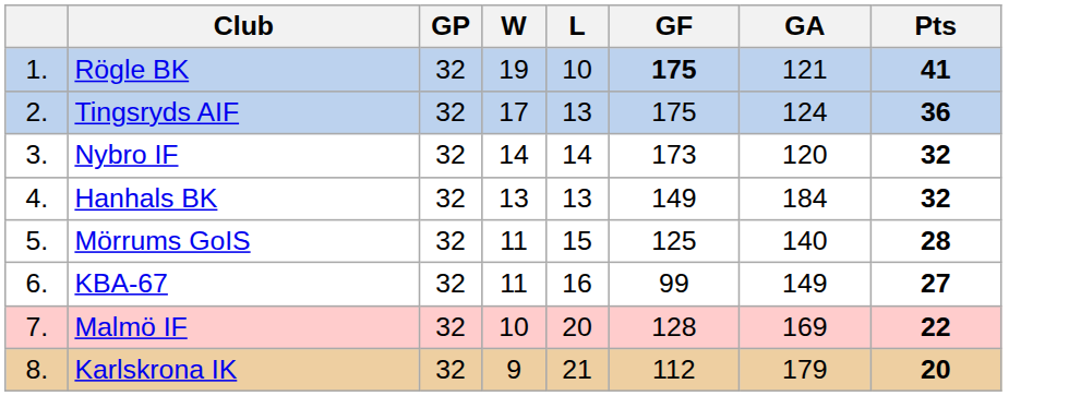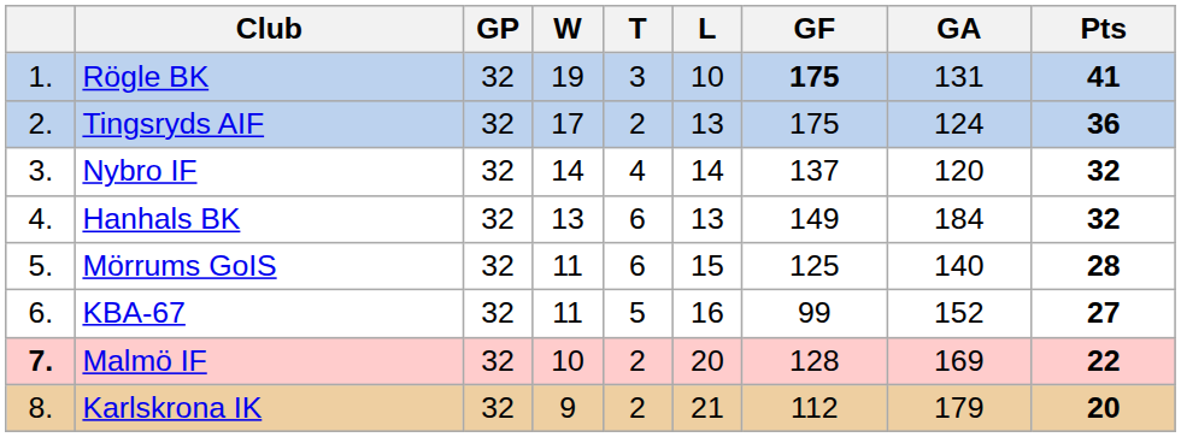 <table class="wikitable">
 <tr>
 <th width="30"></th>
 <th width="200">Club</th>
 <th width="30">GP</th>
 <th width="30">W</th>
+<th width="30">T</th>
 <th width="30">L</th>
 <th width="70">GF</th>
 <th width="70">GA</th>
 <th width="70">Pts</th>
 </tr>
 <tr bgcolor="#BCD2EE" align="center">
 <td>1.</td>
 <td align="left"><a href='#'>Rögle BK</a></td>
 <td>32</td>
 <td>19</td>
+<td>3</td>
 <td>10</td>
 <td><strong>175</strong></td>
-<td>121</td>
+<td>131</td>
 <td><strong>41</strong></td>
 </tr>
 <tr bgcolor="#BCD2EE" align="center">
 <td>2.</td>
 <td align="left"><a href='#'>Tingsryds AIF</a></td>
 <td>32</td>
 <td>17</td>
+<td>2</td>
 <td>13</td>
 <td>175</td>
 <td>124</td>
 <td><strong>36</strong></td>
 </tr>
 <tr bgcolor="#FFFFFF" align="center">
 <td>3.</td>
 <td align="left"><a href='#'>Nybro IF</a></td>
 <td>32</td>
 <td>14</td>
+<td>4</td>
 <td>14</td>
-<td>173</td>
+<td>137</td>
 <td>120</td>
 <td><strong>32</strong></td>
 </tr>
 <tr bgcolor="#FFFFFF" align="center">
 <td>4.</td>
 <td align="left"><a href='#'>Hanhals BK</a></td>
 <td>32</td>
 <td>13</td>
+<td>6</td>
 <td>13</td>
 <td>149</td>
 <td>184</td>
 <td><strong>32</strong></td>
 </tr>
 <tr bgcolor="#FFFFFF" align="center">
 <td>5.</td>
 <td align="left"><a href='#'>Mörrums GoIS</a></td>
 <td>32</td>
 <td>11</td>
+<td>6</td>
 <td>15</td>
 <td>125</td>
 <td>140</td>
 <td><strong>28</strong></td>
 </tr>
 <tr bgcolor="#FFFFFF" align="center">
 <td>6.</td>
 <td align="left"><a href='#'>KBA-67</a></td>
 <td>32</td>
 <td>11</td>
+<td>5</td>
 <td>16</td>
 <td>99</td>
-<td>149</td>
+<td>152</td>
 <td><strong>27</strong></td>
 </tr>
 <tr bgcolor="#FFCCCC" align="center">
-<td>7.</td>
+<td><strong>7.</strong></td>
 <td align="left"><a href='#'>Malmö IF</a></td>
 <td>32</td>
 <td>10</td>
+<td>2</td>
 <td>20</td>
 <td>128</td>
 <td>169</td>
 <td><strong>22</strong></td>
 </tr>
 <tr bgcolor="#EECFA1" align="center">
 <td>8.</td>
 <td align="left"><a href='#'>Karlskrona IK</a></td>
 <td>32</td>
 <td>9</td>
+<td>2</td>
 <td>21</td>
 <td>112</td>
 <td>179</td>
 <td><strong>20</strong></td>
 </tr>
 </table>
